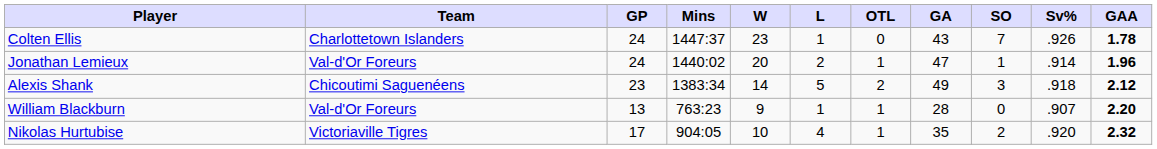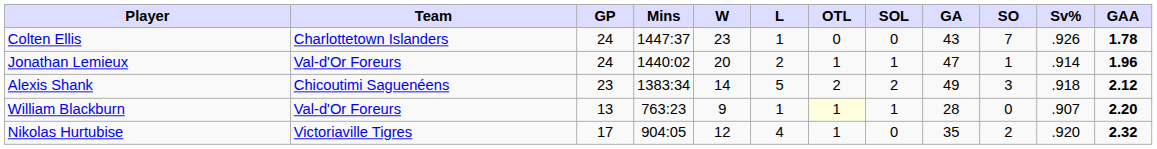 <table class="wikitable" style="text-align:center">
 <tr>
 <th style="background:#ddf; width:25%;">Player</th>
 <th style="background:#ddf; width:25%;">Team</th>
 <th style="background:#ddf; width:5%;">GP</th>
 <th style="background:#ddf; width:5%;">Mins</th>
 <th style="background:#ddf; width:5%;">W</th>
 <th style="background:#ddf; width:5%;">L</th>
 <th style="background:#ddf; width:5%;">OTL</th>
+<th style="background:#ddf; width:5%;">SOL</th>
 <th style="background:#ddf; width:5%;">GA</th>
 <th style="background:#ddf; width:5%;">SO</th>
 <th style="background:#ddf; width:5%;">Sv%</th>
 <th style="background:#ddf; width:5%;">GAA</th>
 </tr>
 <tr>
 <td align=left><a href='#'>Colten Ellis</a></td>
 <td align=left><a href='#'>Charlottetown Islanders</a></td>
 <td>24</td>
 <td>1447:37</td>
 <td>23</td>
 <td>1</td>
+<td>0</td>
 <td>0</td>
 <td>43</td>
 <td>7</td>
 <td>.926</td>
 <td><strong>1.78</strong></td>
 </tr>
 <tr>
 <td align=left><a href='#'>Jonathan Lemieux</a></td>
 <td align=left><a href='#'>Val-d'Or Foreurs</a></td>
 <td>24</td>
 <td>1440:02</td>
 <td>20</td>
 <td>2</td>
 <td>1</td>
+<td>1</td>
 <td>47</td>
 <td>1</td>
 <td>.914</td>
 <td><strong>1.96</strong></td>
 </tr>
 <tr>
 <td align=left><a href='#'>Alexis Shank</a></td>
 <td align=left><a href='#'>Chicoutimi Saguenéens</a></td>
 <td>23</td>
 <td>1383:34</td>
 <td>14</td>
 <td>5</td>
 <td>2</td>
+<td>2</td>
 <td>49</td>
 <td>3</td>
 <td>.918</td>
 <td><strong>2.12</strong></td>
 </tr>
 <tr>
 <td align=left><a href='#'>William Blackburn</a></td>
 <td align=left><a href='#'>Val-d'Or Foreurs</a></td>
 <td>13</td>
 <td>763:23</td>
 <td>9</td>
 <td>1</td>
+<td style="background: lightyellow;">1</td>
 <td>1</td>
 <td>28</td>
 <td>0</td>
 <td>.907</td>
 <td><strong>2.20</strong></td>
 </tr>
 <tr>
 <td align=left><a href='#'>Nikolas Hurtubise</a></td>
 <td align=left><a href='#'>Victoriaville Tigres</a></td>
 <td>17</td>
 <td>904:05</td>
-<td>10</td>
+<td>12</td>
 <td>4</td>
 <td>1</td>
+<td>0</td>
 <td>35</td>
 <td>2</td>
 <td>.920</td>
 <td><strong>2.32</strong></td>
 </tr>
 </table>
